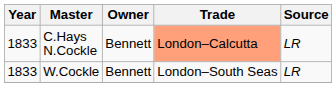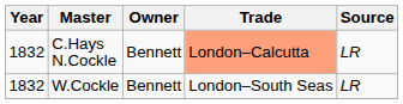 <table class=" wikitable">
 <tr>
 <th>Year</th>
 <th>Master</th>
 <th>Owner</th>
 <th>Trade</th>
 <th>Source</th>
 </tr>
 <tr>
-<td>1833</td>
+<td>1832</td>
 <td>C.Hays<br>N.Cockle</td>
 <td>Bennett</td>
 <td style="background: lightsalmon;">London–Calcutta</td>
 <td><em>LR</em></td>
 </tr>
 <tr>
-<td>1833</td>
+<td>1832</td>
 <td>W.Cockle</td>
 <td>Bennett</td>
 <td>London–South Seas</td>
 <td><em>LR</em></td>
 </tr>
 <tr>
 </tr>
 </table>
